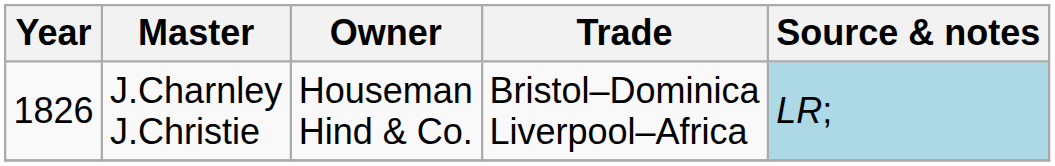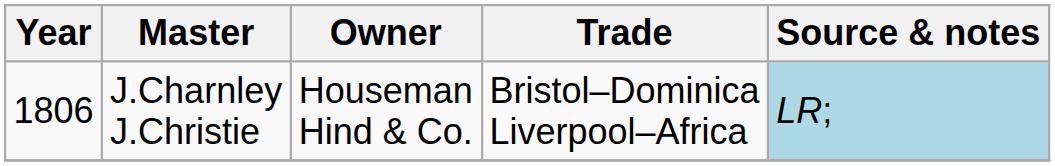 <table class=" wikitable">
 <tr>
 <th>Year</th>
 <th>Master</th>
 <th>Owner</th>
 <th>Trade</th>
 <th>Source & notes</th>
 </tr>
 <tr>
-<td>1826</td>
+<td>1806</td>
 <td>J.Charnley<br>J.Christie</td>
 <td>Houseman<br>Hind & Co.</td>
 <td>Bristol–Dominica<br>Liverpool–Africa</td>
 <td style="background: lightblue;"><em>LR</em>;</td>
 </tr>
 <tr>
 </tr>
 </table>
